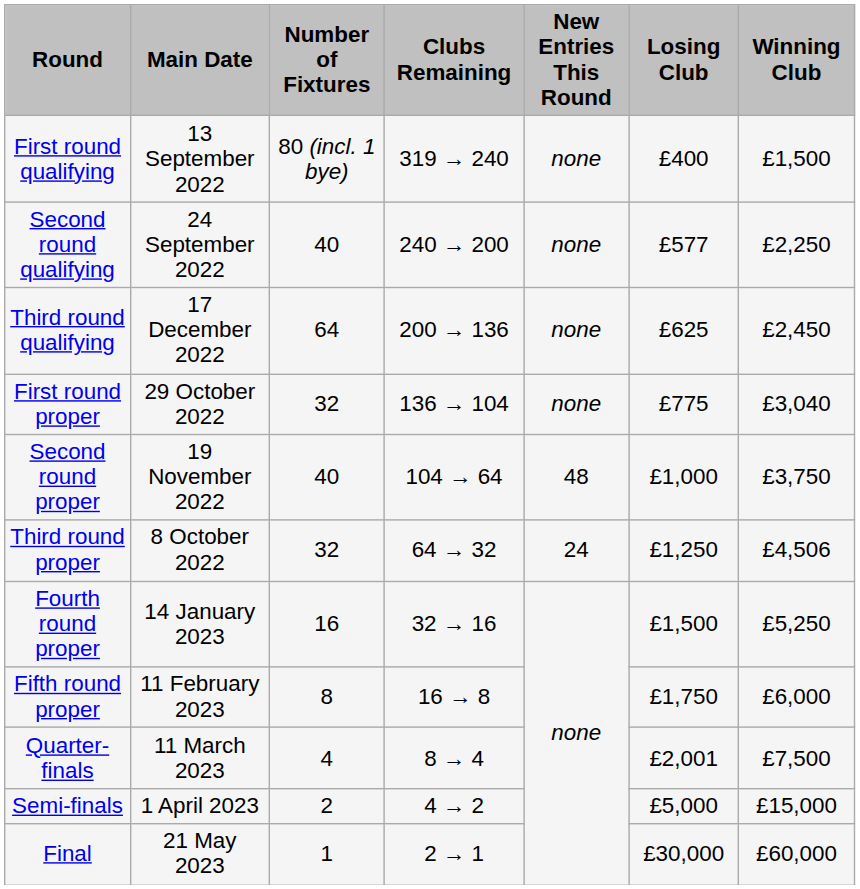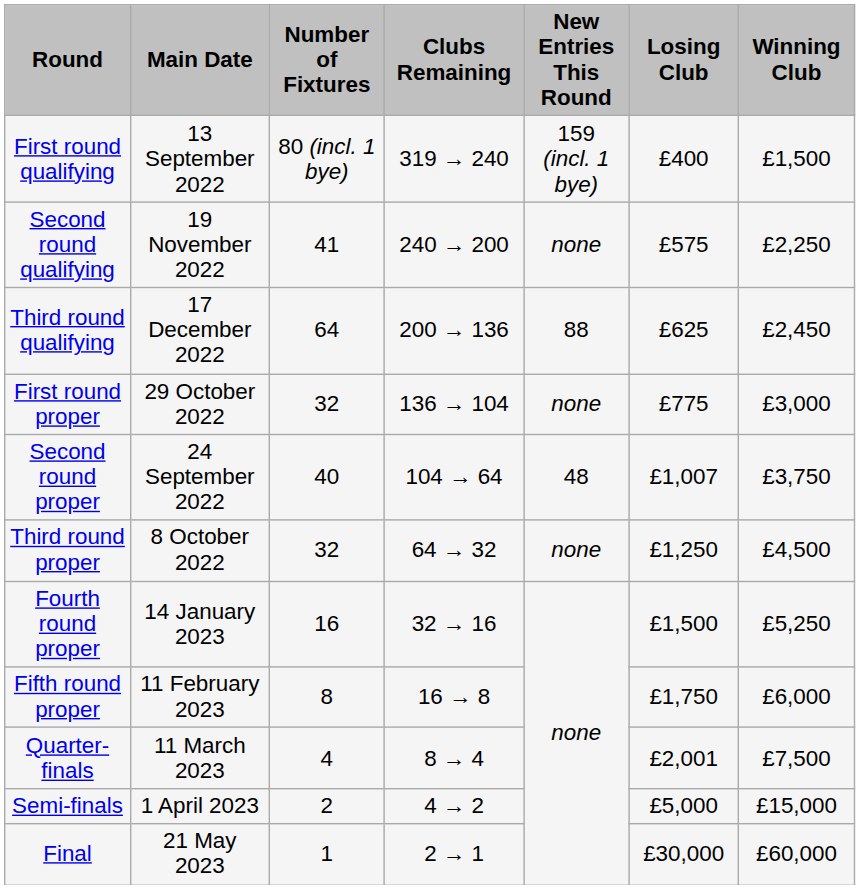 <table class="wikitable" style="background:WhiteSmoke; text-align:center; font-size:100%">
 <tr>
 <td scope="col" style="width: 200px; background:silver;"><strong>Round</strong></td>
 <td scope="col" style="width: 200px; background:silver;"><strong>Main Date</strong></td>
 <td scope="col" style="width: 175px; background:silver;"><strong>Number of Fixtures</strong></td>
 <td scope="col" style="width: 175px; background:silver;"><strong>Clubs Remaining</strong></td>
 <td scope="col" style="width: 175px; background:silver;"><strong>New Entries This Round</strong></td>
 <td scope="col" style="width: 175px; background:silver;"><strong>Losing Club</strong></td>
 <td scope="col" style="width: 175px; background:silver;"><strong>Winning Club</strong></td>
 </tr>
 <tr>
 <td><a href='#'>First round qualifying</a></td>
 <td>13 September 2022</td>
 <td>80 <em>(incl. 1 bye)</em></td>
 <td>319 → 240</td>
-<td><em>none</em></td>
+<td>159<br><em>(incl. 1 bye)</em></td>
 <td>£400</td>
 <td>£1,500</td>
 </tr>
 <tr>
 <td><a href='#'>Second round qualifying</a></td>
-<td>24 September 2022</td>
-<td>40</td>
+<td>19 November 2022</td>
+<td>41</td>
 <td>240 → 200</td>
 <td><em>none</em></td>
-<td>£577</td>
+<td>£575</td>
 <td>£2,250</td>
 </tr>
 <tr>
 <td><a href='#'>Third round qualifying</a></td>
 <td>17 December 2022</td>
 <td>64</td>
 <td>200 → 136</td>
-<td><em>none</em></td>
+<td>88</td>
 <td>£625</td>
 <td>£2,450</td>
 </tr>
 <tr>
 <td><a href='#'>First round proper</a></td>
 <td>29 October 2022</td>
 <td>32</td>
 <td>136 → 104</td>
 <td><em>none</em></td>
 <td>£775</td>
-<td>£3,040</td>
+<td>£3,000</td>
 </tr>
 <tr>
 <td><a href='#'>Second round proper</a></td>
-<td>19 November 2022</td>
+<td>24 September 2022</td>
 <td>40</td>
 <td>104 → 64</td>
 <td>48</td>
-<td>£1,000</td>
+<td>£1,007</td>
 <td>£3,750</td>
 </tr>
 <tr>
 <td><a href='#'>Third round proper</a></td>
 <td>8 October 2022</td>
 <td>32</td>
 <td>64 → 32</td>
-<td>24</td>
+<td><em>none</em></td>
 <td>£1,250</td>
-<td>£4,506</td>
+<td>£4,500</td>
 </tr>
 <tr>
 <td><a href='#'>Fourth round proper</a></td>
 <td>14 January 2023</td>
 <td>16</td>
 <td>32 → 16</td>
 <td rowspan="5"><em>none</em></td>
 <td>£1,500</td>
 <td>£5,250</td>
 </tr>
 <tr>
 <td><a href='#'>Fifth round proper</a></td>
 <td>11 February 2023</td>
 <td>8</td>
 <td>16 → 8</td>
 <td>£1,750</td>
 <td>£6,000</td>
 </tr>
 <tr>
 <td><a href='#'>Quarter-finals</a></td>
 <td>11 March 2023</td>
 <td>4</td>
 <td>8 → 4</td>
 <td>£2,001</td>
 <td>£7,500</td>
 </tr>
 <tr>
 <td><a href='#'>Semi-finals</a></td>
 <td>1 April 2023</td>
 <td>2</td>
 <td>4 → 2</td>
 <td>£5,000</td>
 <td>£15,000</td>
 </tr>
 <tr>
 <td><a href='#'>Final</a></td>
 <td>21 May 2023</td>
 <td>1</td>
 <td>2 → 1</td>
 <td>£30,000</td>
 <td>£60,000</td>
 </tr>
 </table>
